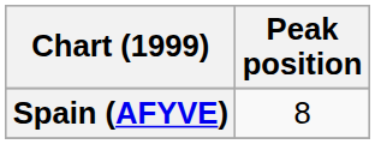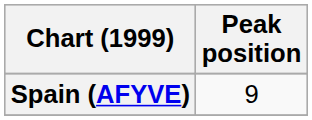 <table class="wikitable sortable plainrowheaders" style="text-align:center">
 <tr>
 <th scope="col">Chart (1999)</th>
 <th scope="col">Peak<br> position</th>
 </tr>
 <tr>
 </tr>
 <tr>
 </tr>
 <tr>
 </tr>
 <tr>
 <th scope="row">Spain (<a href='#'>AFYVE</a>)</th>
-<td>8</td>
+<td>9</td>
 </tr>
 <tr>
 </tr>
 <tr>
 </tr>
 <tr>
 </tr>
 </table>
